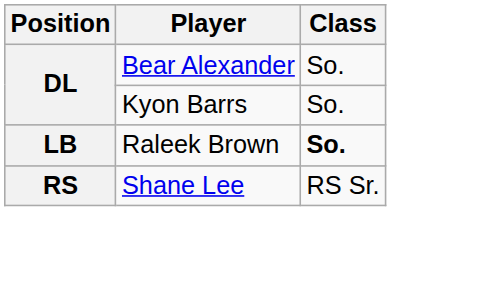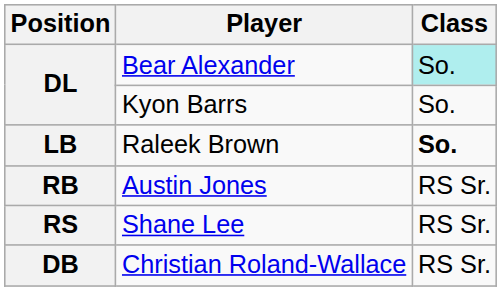 <table class="wikitable">
 <tr>
 <th>Position</th>
 <th>Player</th>
 <th>Class</th>
 </tr>
 <tr>
 <th rowspan="2">DL</th>
 <td><a href='#'>Bear Alexander</a></td>
-<td>So.</td>
+<td style="background: paleturquoise;">So.</td>
 </tr>
 <tr>
 <td>Kyon Barrs</td>
 <td>So.</td>
 </tr>
 <tr>
 <th>LB</th>
 <td>Raleek Brown</td>
 <td><strong>So.</strong></td>
 </tr>
 <tr>
+<th>RB</th>
+<td><a href='#'>Austin Jones</a></td>
+<td>RS Sr.</td>
+</tr>
+<tr>
 <th>RS</th>
 <td><a href='#'>Shane Lee</a></td>
 <td>RS Sr.</td>
 </tr>
+<tr>
+<th>DB</th>
+<td><a href='#'>Christian Roland-Wallace</a></td>
+<td>RS Sr.</td>
+</tr>
 </table>
